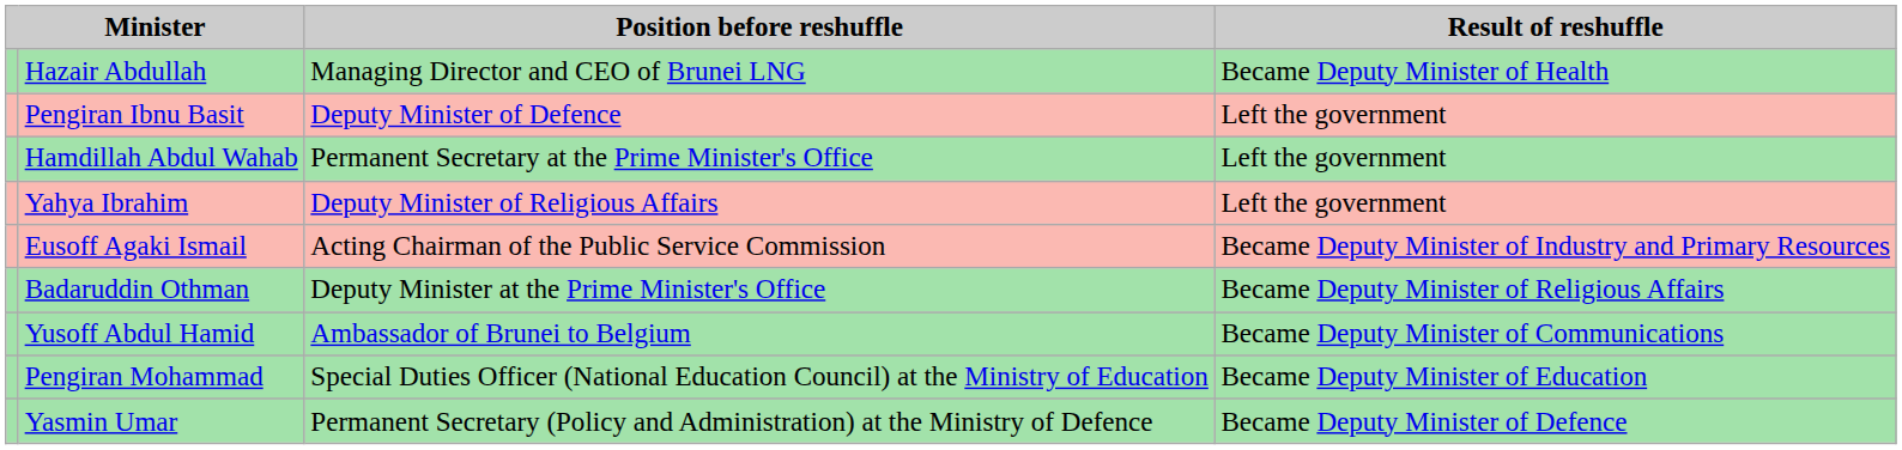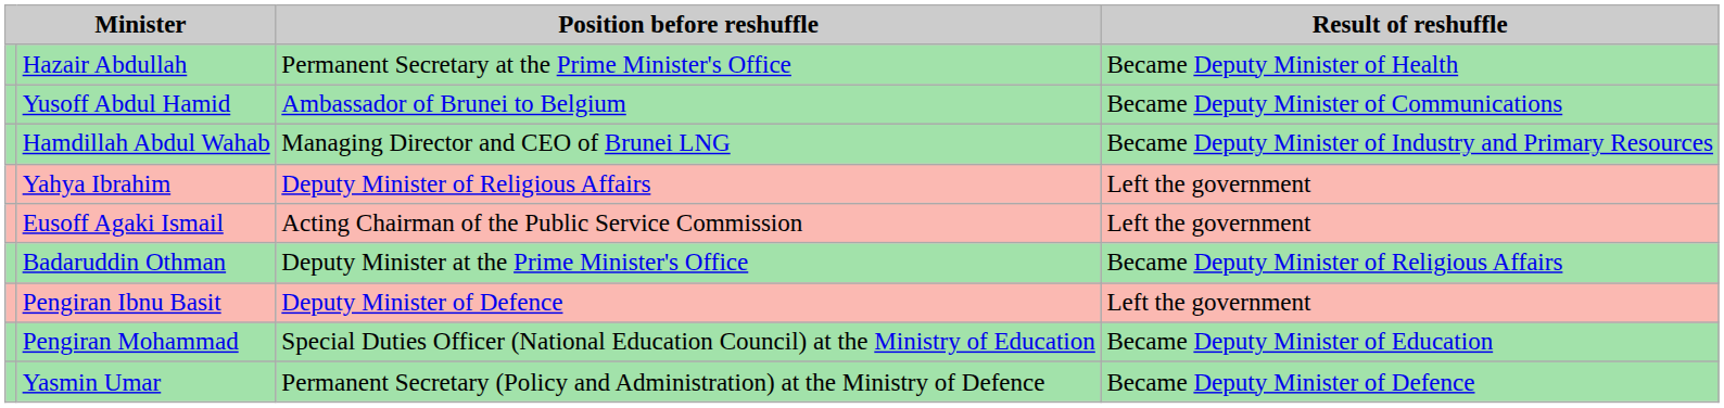 <table class="wikitable">
 <tr>
 <th scope="col" style="background:#ccc;" colspan=2>Minister</th>
 <th scope="col" style="background:#ccc;">Position before reshuffle</th>
 <th scope="col" style="background:#ccc;">Result of reshuffle</th>
 </tr>
 <tr style="background:#A2E2AA;" colspan="4" |>
 <td></td>
 <td><a href='#'>Hazair Abdullah</a></td>
-<td>Managing Director and CEO of <a href='#'>Brunei LNG</a></td>
+<td>Permanent Secretary at the <a href='#'>Prime Minister's Office</a></td>
 <td>Became <a href='#'>Deputy Minister of Health</a></td>
 </tr>
-<tr style="background:#FBB9B2;" colspan="4" |>
+<tr style="background:#A2E2AA;" colspan="4" |>
 <td></td>
-<td><a href='#'>Pengiran Ibnu Basit</a></td>
-<td><a href='#'>Deputy Minister of Defence</a></td>
-<td>Left the government</td>
+<td><a href='#'>Yusoff Abdul Hamid</a></td>
+<td><a href='#'>Ambassador of Brunei to Belgium</a></td>
+<td>Became <a href='#'>Deputy Minister of Communications</a></td>
 </tr>
 <tr style="background:#A2E2AA;" colspan="4" |>
 <td></td>
 <td><a href='#'>Hamdillah Abdul Wahab</a></td>
-<td>Permanent Secretary at the <a href='#'>Prime Minister's Office</a></td>
-<td>Left the government</td>
+<td>Managing Director and CEO of <a href='#'>Brunei LNG</a></td>
+<td>Became <a href='#'>Deputy Minister of Industry and Primary Resources</a></td>
 </tr>
 <tr style="background:#FBB9B2;" colspan="4" |>
 <td></td>
 <td><a href='#'>Yahya Ibrahim</a></td>
 <td><a href='#'>Deputy Minister of Religious Affairs</a></td>
 <td>Left the government</td>
 </tr>
 <tr style="background:#FBB9B2;" colspan="4" |>
 <td></td>
 <td><a href='#'>Eusoff Agaki Ismail</a></td>
 <td>Acting Chairman of the Public Service Commission</td>
-<td>Became <a href='#'>Deputy Minister of Industry and Primary Resources</a></td>
+<td>Left the government</td>
 </tr>
 <tr style="background:#A2E2AA;" colspan="4" |>
 <td></td>
 <td><a href='#'>Badaruddin Othman</a></td>
 <td>Deputy Minister at the <a href='#'>Prime Minister's Office</a></td>
 <td>Became <a href='#'>Deputy Minister of Religious Affairs</a></td>
 </tr>
-<tr style="background:#A2E2AA;" colspan="4" |>
+<tr style="background:#FBB9B2;" colspan="4" |>
 <td></td>
-<td><a href='#'>Yusoff Abdul Hamid</a></td>
-<td><a href='#'>Ambassador of Brunei to Belgium</a></td>
-<td>Became <a href='#'>Deputy Minister of Communications</a></td>
+<td><a href='#'>Pengiran Ibnu Basit</a></td>
+<td><a href='#'>Deputy Minister of Defence</a></td>
+<td>Left the government</td>
 </tr>
 <tr style="background:#A2E2AA;" colspan="4" |>
 <td></td>
 <td><a href='#'>Pengiran Mohammad</a></td>
 <td>Special Duties Officer (National Education Council) at the <a href='#'>Ministry of Education</a></td>
 <td>Became <a href='#'>Deputy Minister of Education</a></td>
 </tr>
 <tr style="background:#A2E2AA;" colspan="4" |>
 <td></td>
 <td><a href='#'>Yasmin Umar</a></td>
 <td>Permanent Secretary (Policy and Administration) at the Ministry of Defence</td>
 <td>Became <a href='#'>Deputy Minister of Defence</a></td>
 </tr>
 </table>
